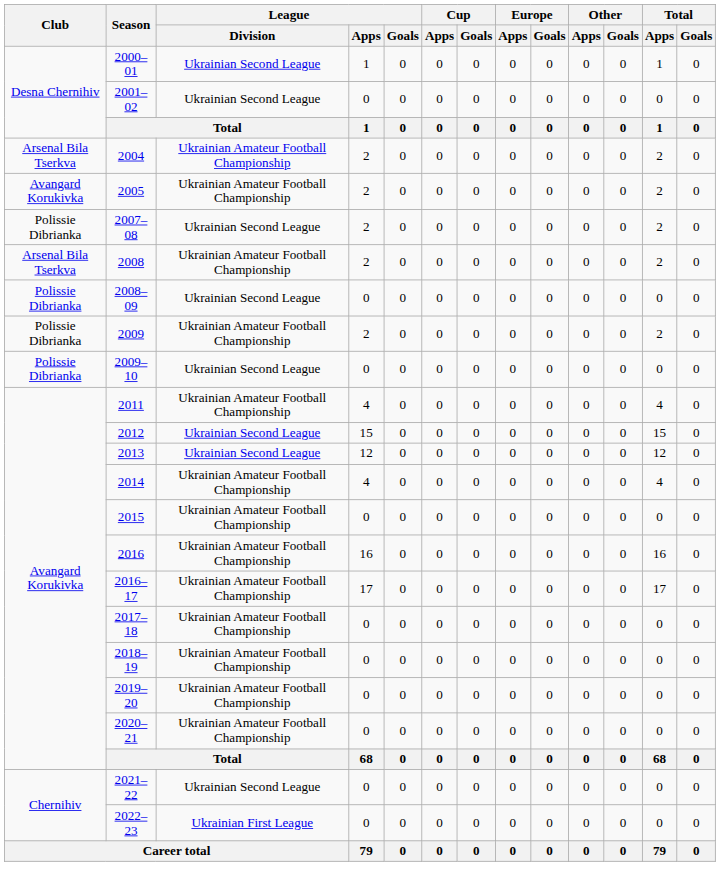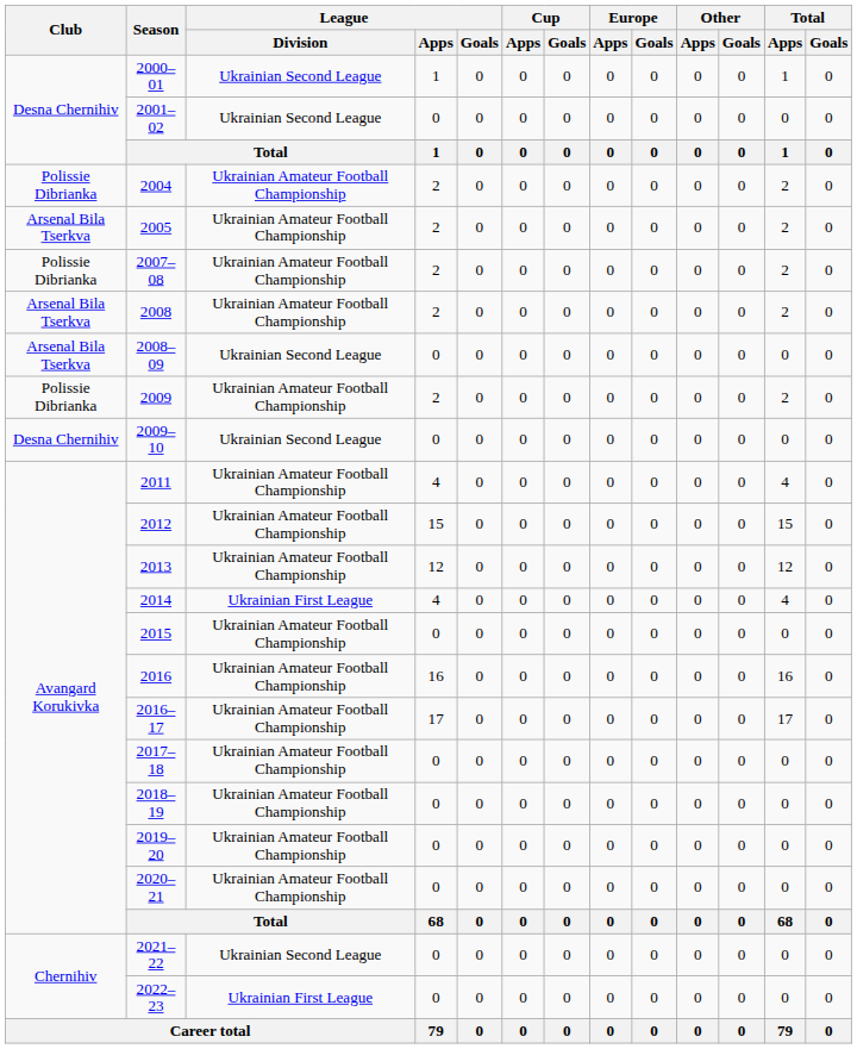 <table class="wikitable" style="text-align:center">
 <tr>
 <th rowspan="2">Club</th>
 <th rowspan="2">Season</th>
 <th colspan="3">League</th>
 <th colspan="2">Cup</th>
 <th colspan="2">Europe</th>
 <th colspan="2">Other</th>
 <th colspan="2">Total</th>
 </tr>
 <tr>
 <th>Division</th>
 <th>Apps</th>
 <th>Goals</th>
 <th>Apps</th>
 <th>Goals</th>
 <th>Apps</th>
 <th>Goals</th>
 <th>Apps</th>
 <th>Goals</th>
 <th>Apps</th>
 <th>Goals</th>
 </tr>
 <tr>
 <td rowspan="3"><a href='#'>Desna Chernihiv</a></td>
 <td><a href='#'>2000–01</a></td>
 <td><a href='#'>Ukrainian Second League</a></td>
 <td>1</td>
 <td>0</td>
 <td>0</td>
 <td>0</td>
 <td>0</td>
 <td>0</td>
 <td>0</td>
 <td>0</td>
 <td>1</td>
 <td>0</td>
 </tr>
 <tr>
 <td><a href='#'>2001–02</a></td>
 <td>Ukrainian Second League</td>
 <td>0</td>
 <td>0</td>
 <td>0</td>
 <td>0</td>
 <td>0</td>
 <td>0</td>
 <td>0</td>
 <td>0</td>
 <td>0</td>
 <td>0</td>
 </tr>
 <tr>
 <th colspan="2">Total</th>
 <th>1</th>
 <th>0</th>
 <th>0</th>
 <th>0</th>
 <th>0</th>
 <th>0</th>
 <th>0</th>
 <th>0</th>
 <th>1</th>
 <th>0</th>
 </tr>
 <tr>
-<td><a href='#'>Arsenal Bila Tserkva</a></td>
+<td><a href='#'>Polissie Dibrianka</a></td>
 <td><a href='#'>2004</a></td>
 <td><a href='#'>Ukrainian Amateur Football Championship</a></td>
 <td>2</td>
 <td>0</td>
 <td>0</td>
 <td>0</td>
 <td>0</td>
 <td>0</td>
 <td>0</td>
 <td>0</td>
 <td>2</td>
 <td>0</td>
 </tr>
 <tr>
-<td><a href='#'>Avangard Korukivka</a></td>
+<td><a href='#'>Arsenal Bila Tserkva</a></td>
 <td><a href='#'>2005</a></td>
 <td>Ukrainian Amateur Football Championship</td>
 <td>2</td>
 <td>0</td>
 <td>0</td>
 <td>0</td>
 <td>0</td>
 <td>0</td>
 <td>0</td>
 <td>0</td>
 <td>2</td>
 <td>0</td>
 </tr>
 <tr>
 <td>Polissie Dibrianka</td>
 <td><a href='#'>2007–08</a></td>
-<td>Ukrainian Second League</td>
+<td>Ukrainian Amateur Football Championship</td>
 <td>2</td>
 <td>0</td>
 <td>0</td>
 <td>0</td>
 <td>0</td>
 <td>0</td>
 <td>0</td>
 <td>0</td>
 <td>2</td>
 <td>0</td>
 </tr>
 <tr>
 <td><a href='#'>Arsenal Bila Tserkva</a></td>
 <td><a href='#'>2008</a></td>
 <td>Ukrainian Amateur Football Championship</td>
 <td>2</td>
 <td>0</td>
 <td>0</td>
 <td>0</td>
 <td>0</td>
 <td>0</td>
 <td>0</td>
 <td>0</td>
 <td>2</td>
 <td>0</td>
 </tr>
 <tr>
-<td><a href='#'>Polissie Dibrianka</a></td>
+<td><a href='#'>Arsenal Bila Tserkva</a></td>
 <td><a href='#'>2008–09</a></td>
 <td>Ukrainian Second League</td>
 <td>0</td>
 <td>0</td>
 <td>0</td>
 <td>0</td>
 <td>0</td>
 <td>0</td>
 <td>0</td>
 <td>0</td>
 <td>0</td>
 <td>0</td>
 </tr>
 <tr>
 <td>Polissie Dibrianka</td>
 <td><a href='#'>2009</a></td>
 <td>Ukrainian Amateur Football Championship</td>
 <td>2</td>
 <td>0</td>
 <td>0</td>
 <td>0</td>
 <td>0</td>
 <td>0</td>
 <td>0</td>
 <td>0</td>
 <td>2</td>
 <td>0</td>
 </tr>
 <tr>
-<td><a href='#'>Polissie Dibrianka</a></td>
+<td><a href='#'>Desna Chernihiv</a></td>
 <td><a href='#'>2009–10</a></td>
 <td>Ukrainian Second League</td>
 <td>0</td>
 <td>0</td>
 <td>0</td>
 <td>0</td>
 <td>0</td>
 <td>0</td>
 <td>0</td>
 <td>0</td>
 <td>0</td>
 <td>0</td>
 </tr>
 <tr>
 <td rowspan="12"><a href='#'>Avangard Korukivka</a></td>
 <td><a href='#'>2011</a></td>
 <td>Ukrainian Amateur Football Championship</td>
 <td>4</td>
 <td>0</td>
 <td>0</td>
 <td>0</td>
 <td>0</td>
 <td>0</td>
 <td>0</td>
 <td>0</td>
 <td>4</td>
 <td>0</td>
 </tr>
 <tr>
 <td><a href='#'>2012</a></td>
-<td><a href='#'>Ukrainian Second League</a></td>
+<td>Ukrainian Amateur Football Championship</td>
 <td>15</td>
 <td>0</td>
 <td>0</td>
 <td>0</td>
 <td>0</td>
 <td>0</td>
 <td>0</td>
 <td>0</td>
 <td>15</td>
 <td>0</td>
 </tr>
 <tr>
 <td><a href='#'>2013</a></td>
-<td><a href='#'>Ukrainian Second League</a></td>
+<td>Ukrainian Amateur Football Championship</td>
 <td>12</td>
 <td>0</td>
 <td>0</td>
 <td>0</td>
 <td>0</td>
 <td>0</td>
 <td>0</td>
 <td>0</td>
 <td>12</td>
 <td>0</td>
 </tr>
 <tr>
 <td><a href='#'>2014</a></td>
-<td>Ukrainian Amateur Football Championship</td>
+<td><a href='#'>Ukrainian First League</a></td>
 <td>4</td>
 <td>0</td>
 <td>0</td>
 <td>0</td>
 <td>0</td>
 <td>0</td>
 <td>0</td>
 <td>0</td>
 <td>4</td>
 <td>0</td>
 </tr>
 <tr>
 <td><a href='#'>2015</a></td>
 <td>Ukrainian Amateur Football Championship</td>
 <td>0</td>
 <td>0</td>
 <td>0</td>
 <td>0</td>
 <td>0</td>
 <td>0</td>
 <td>0</td>
 <td>0</td>
 <td>0</td>
 <td>0</td>
 </tr>
 <tr>
 <td><a href='#'>2016</a></td>
 <td>Ukrainian Amateur Football Championship</td>
 <td>16</td>
 <td>0</td>
 <td>0</td>
 <td>0</td>
 <td>0</td>
 <td>0</td>
 <td>0</td>
 <td>0</td>
 <td>16</td>
 <td>0</td>
 </tr>
 <tr>
 <td><a href='#'>2016–17</a></td>
 <td>Ukrainian Amateur Football Championship</td>
 <td>17</td>
 <td>0</td>
 <td>0</td>
 <td>0</td>
 <td>0</td>
 <td>0</td>
 <td>0</td>
 <td>0</td>
 <td>17</td>
 <td>0</td>
 </tr>
 <tr>
 <td><a href='#'>2017–18</a></td>
 <td>Ukrainian Amateur Football Championship</td>
 <td>0</td>
 <td>0</td>
 <td>0</td>
 <td>0</td>
 <td>0</td>
 <td>0</td>
 <td>0</td>
 <td>0</td>
 <td>0</td>
 <td>0</td>
 </tr>
 <tr>
 <td><a href='#'>2018–19</a></td>
 <td>Ukrainian Amateur Football Championship</td>
 <td>0</td>
 <td>0</td>
 <td>0</td>
 <td>0</td>
 <td>0</td>
 <td>0</td>
 <td>0</td>
 <td>0</td>
 <td>0</td>
 <td>0</td>
 </tr>
 <tr>
 <td><a href='#'>2019–20</a></td>
 <td>Ukrainian Amateur Football Championship</td>
 <td>0</td>
 <td>0</td>
 <td>0</td>
 <td>0</td>
 <td>0</td>
 <td>0</td>
 <td>0</td>
 <td>0</td>
 <td>0</td>
 <td>0</td>
 </tr>
 <tr>
 <td><a href='#'>2020–21</a></td>
 <td>Ukrainian Amateur Football Championship</td>
 <td>0</td>
 <td>0</td>
 <td>0</td>
 <td>0</td>
 <td>0</td>
 <td>0</td>
 <td>0</td>
 <td>0</td>
 <td>0</td>
 <td>0</td>
 </tr>
 <tr>
 <th colspan="2">Total</th>
 <th>68</th>
 <th>0</th>
 <th>0</th>
 <th>0</th>
 <th>0</th>
 <th>0</th>
 <th>0</th>
 <th>0</th>
 <th>68</th>
 <th>0</th>
 </tr>
 <tr>
 <td rowspan="2"><a href='#'>Chernihiv</a></td>
 <td><a href='#'>2021–22</a></td>
 <td>Ukrainian Second League</td>
 <td>0</td>
 <td>0</td>
 <td>0</td>
 <td>0</td>
 <td>0</td>
 <td>0</td>
 <td>0</td>
 <td>0</td>
 <td>0</td>
 <td>0</td>
 </tr>
 <tr>
 <td><a href='#'>2022–23</a></td>
 <td><a href='#'>Ukrainian First League</a></td>
 <td>0</td>
 <td>0</td>
 <td>0</td>
 <td>0</td>
 <td>0</td>
 <td>0</td>
 <td>0</td>
 <td>0</td>
 <td>0</td>
 <td>0</td>
 </tr>
 <tr>
 <th colspan="3">Career total</th>
 <th>79</th>
 <th>0</th>
 <th>0</th>
 <th>0</th>
 <th>0</th>
 <th>0</th>
 <th>0</th>
 <th>0</th>
 <th>79</th>
 <th>0</th>
 </tr>
 </table>
